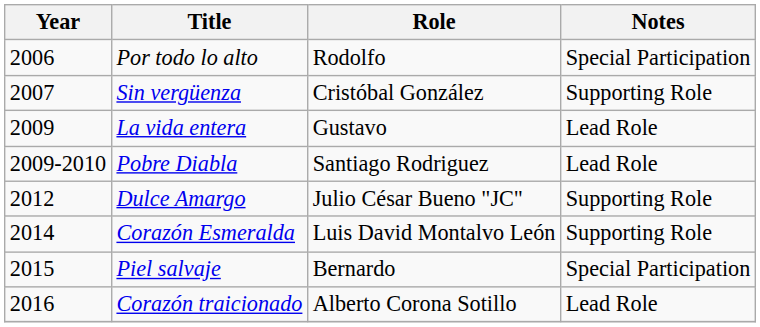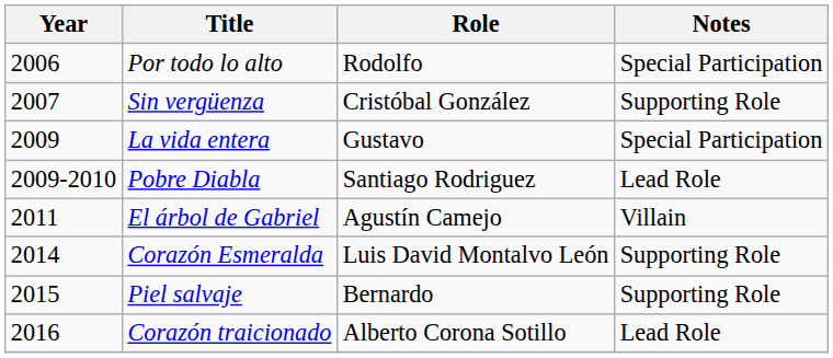 <table class="wikitable sortable">
 <tr>
 <th>Year</th>
 <th>Title</th>
 <th>Role</th>
 <th>Notes</th>
 </tr>
 <tr>
 <td>2006</td>
 <td><em>Por todo lo alto</em></td>
 <td>Rodolfo</td>
 <td>Special Participation</td>
 </tr>
 <tr>
 <td>2007</td>
 <td><em><a href='#'>Sin vergüenza</a></em></td>
 <td>Cristóbal González</td>
 <td>Supporting Role</td>
 </tr>
 <tr>
 <td>2009</td>
 <td><em><a href='#'>La vida entera</a></em></td>
 <td>Gustavo</td>
-<td>Lead Role</td>
+<td>Special Participation</td>
 </tr>
 <tr>
 <td>2009-2010</td>
 <td><em><a href='#'>Pobre Diabla</a></em></td>
 <td>Santiago Rodriguez</td>
 <td>Lead Role</td>
 </tr>
 <tr>
-<td>2012</td>
-<td><em><a href='#'>Dulce Amargo</a></em></td>
-<td>Julio César Bueno "JC"</td>
-<td>Supporting Role</td>
+<td>2011</td>
+<td><em><a href='#'>El árbol de Gabriel</a></em></td>
+<td>Agustín Camejo</td>
+<td>Villain</td>
 </tr>
 <tr>
 <td>2014</td>
 <td><em><a href='#'>Corazón Esmeralda</a></em></td>
 <td>Luis David Montalvo León</td>
 <td>Supporting Role</td>
 </tr>
 <tr>
 <td>2015</td>
 <td><em><a href='#'>Piel salvaje</a></em></td>
 <td>Bernardo</td>
-<td>Special Participation</td>
+<td>Supporting Role</td>
 </tr>
 <tr>
 <td>2016</td>
 <td><em><a href='#'>Corazón traicionado</a></em></td>
 <td>Alberto Corona Sotillo</td>
 <td>Lead Role</td>
 </tr>
 <tr>
 </tr>
 </table>
